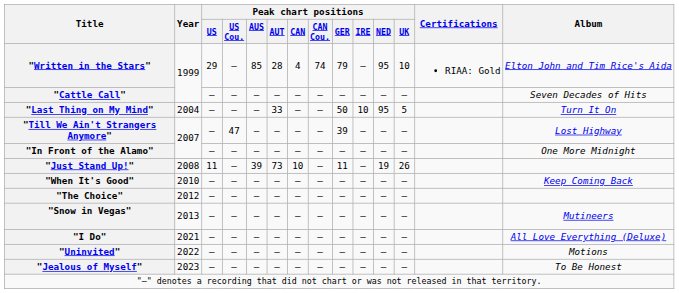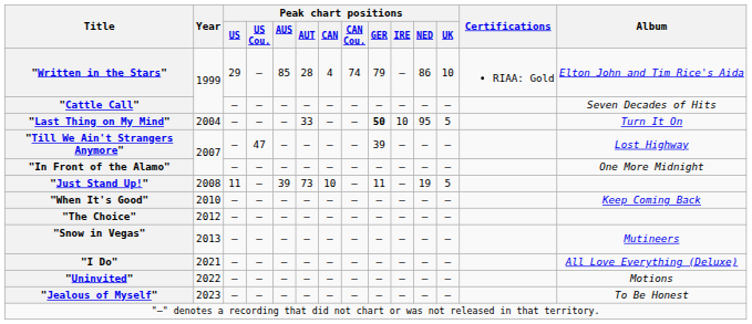 <table class="wikitable plainrowheaders" style="text-align:center;" border="1">
 <tr>
 <th scope="col" rowspan="2" style="width:18em;">Title</th>
 <th scope="col" rowspan="2">Year</th>
 <th scope="col" colspan="10">Peak chart positions</th>
 <th scope="col" rowspan="2"><a href='#'>Certifications</a></th>
 <th scope="col" rowspan="2">Album</th>
 </tr>
 <tr>
 <th scope="col" style="width:2em;font-size:90%;"><a href='#'>US</a><br></th>
 <th scope="col" style="width:2em;font-size:90%;"><a href='#'>US<br>Cou.</a><br></th>
 <th scope="col" style="width:2em;font-size:90%;"><a href='#'>AUS</a><br><br></th>
 <th scope="col" style="width:2em;font-size:90%;"><a href='#'>AUT</a><br></th>
 <th scope="col" style="width:2em;font-size:90%;"><a href='#'>CAN</a><br></th>
 <th scope="col" style="width:2em;font-size:90%;"><a href='#'>CAN<br>Cou.</a><br></th>
 <th scope="col" style="width:2em;font-size:90%;"><a href='#'>GER</a><br></th>
 <th scope="col" style="width:2em;font-size:90%;"><a href='#'>IRE</a><br></th>
 <th scope="col" style="width:2em;font-size:90%;"><a href='#'>NED</a><br></th>
 <th scope="col" style="width:2em;font-size:90%;"><a href='#'>UK</a><br></th>
 </tr>
 <tr>
 <th scope="row">"<a href='#'>Written in the Stars</a>"<br></th>
 <td rowspan="2">1999</td>
 <td>29</td>
 <td>—</td>
 <td>85</td>
 <td>28</td>
 <td>4</td>
 <td>74</td>
 <td>79</td>
 <td>—</td>
-<td>95</td>
+<td>86</td>
 <td>10</td>
 <td><br><ul><li>RIAA: Gold</li></ul></td>
 <td><em><a href='#'>Elton John and Tim Rice's Aida</a></em></td>
 </tr>
 <tr>
 <th scope="row">"<a href='#'>Cattle Call</a>"<br></th>
 <td>—</td>
 <td>—</td>
 <td>—</td>
 <td>—</td>
 <td>—</td>
 <td>—</td>
 <td>—</td>
 <td>—</td>
 <td>—</td>
 <td>—</td>
 <td></td>
 <td><em>Seven Decades of Hits</em></td>
 </tr>
 <tr>
 <th scope="row">"<a href='#'>Last Thing on My Mind</a>"<br></th>
 <td>2004</td>
 <td>—</td>
 <td>—</td>
 <td>—</td>
 <td>33</td>
 <td>—</td>
 <td>—</td>
-<td>50</td>
+<td><strong>50</strong></td>
 <td>10</td>
 <td>95</td>
 <td>5</td>
 <td></td>
 <td><em><a href='#'>Turn It On</a></em></td>
 </tr>
 <tr>
 <th scope="row">"<a href='#'>Till We Ain't Strangers Anymore</a>"<br></th>
 <td rowspan="2">2007</td>
 <td>—</td>
 <td>47</td>
 <td>—</td>
 <td>—</td>
 <td>—</td>
 <td>—</td>
 <td>39</td>
 <td>—</td>
 <td>—</td>
 <td>—</td>
 <td></td>
 <td><em><a href='#'>Lost Highway</a></em></td>
 </tr>
 <tr>
 <th scope="row">"In Front of the Alamo"<br></th>
 <td>—</td>
 <td>—</td>
 <td>—</td>
 <td>—</td>
 <td>—</td>
 <td>—</td>
 <td>—</td>
 <td>—</td>
 <td>—</td>
 <td>—</td>
 <td></td>
 <td><em>One More Midnight</em></td>
 </tr>
 <tr>
 <th scope="row">"<a href='#'>Just Stand Up!</a>"<br></th>
 <td>2008</td>
 <td>11</td>
 <td>—</td>
 <td>39</td>
 <td>73</td>
 <td>10</td>
 <td>—</td>
 <td>11</td>
 <td>—</td>
 <td>19</td>
-<td>26</td>
+<td>5</td>
 <td></td>
 <td></td>
 </tr>
 <tr>
 <th scope="row">"When It's Good"<br></th>
 <td>2010</td>
 <td>—</td>
 <td>—</td>
 <td>—</td>
 <td>—</td>
 <td>—</td>
 <td>—</td>
 <td>—</td>
 <td>—</td>
 <td>—</td>
 <td>—</td>
 <td></td>
 <td><em><a href='#'>Keep Coming Back</a></em></td>
 </tr>
 <tr>
 <th scope="row">"The Choice"<br></th>
 <td>2012</td>
 <td>—</td>
 <td>—</td>
 <td>—</td>
 <td>—</td>
 <td>—</td>
 <td>—</td>
 <td>—</td>
 <td>—</td>
 <td>—</td>
 <td>—</td>
 <td></td>
 <td></td>
 </tr>
 <tr>
 <th scope="row">"Snow in Vegas"<br><br></th>
 <td>2013</td>
 <td>—</td>
 <td>—</td>
 <td>—</td>
 <td>—</td>
 <td>—</td>
 <td>—</td>
 <td>—</td>
 <td>—</td>
 <td>—</td>
 <td>—</td>
 <td></td>
 <td><em><a href='#'>Mutineers</a></em></td>
 </tr>
 <tr>
 <th scope="row">"I Do"<br></th>
 <td>2021</td>
 <td>—</td>
 <td>—</td>
 <td>—</td>
 <td>—</td>
 <td>—</td>
 <td>—</td>
 <td>—</td>
 <td>—</td>
 <td>—</td>
 <td>—</td>
 <td></td>
 <td><em><a href='#'>All Love Everything (Deluxe)</a></em></td>
 </tr>
 <tr>
 <th scope="row">"<a href='#'>Uninvited</a>"<br></th>
 <td>2022</td>
 <td>—</td>
 <td>—</td>
 <td>—</td>
 <td>—</td>
 <td>—</td>
 <td>—</td>
 <td>—</td>
 <td>—</td>
 <td>—</td>
 <td>—</td>
 <td></td>
 <td><em>Motions</em></td>
 </tr>
 <tr>
 <th scope="row">"<a href='#'>Jealous of Myself</a>"<br></th>
 <td>2023</td>
 <td>—</td>
 <td>—</td>
 <td>—</td>
 <td>—</td>
 <td>—</td>
 <td>—</td>
 <td>—</td>
 <td>—</td>
 <td>—</td>
 <td>—</td>
 <td></td>
 <td><em>To Be Honest</em></td>
 </tr>
 <tr>
 <td colspan="14" style="font-size:90%">"—" denotes a recording that did not chart or was not released in that territory.</td>
 </tr>
 </table>
